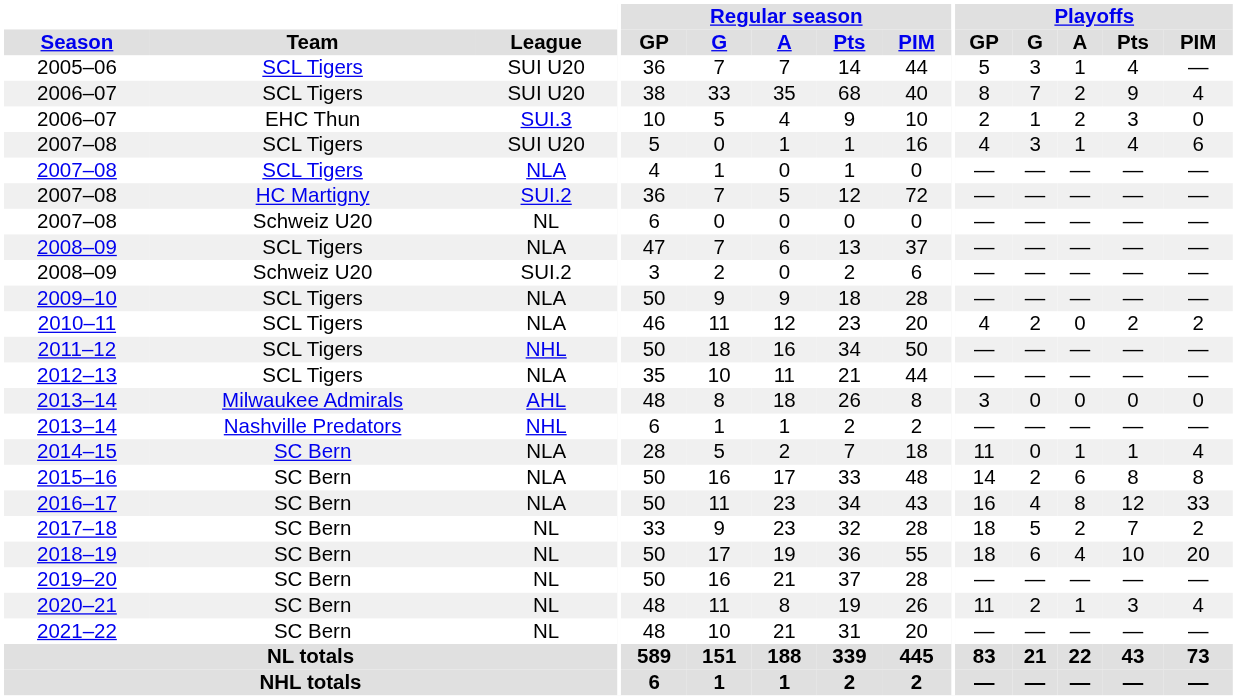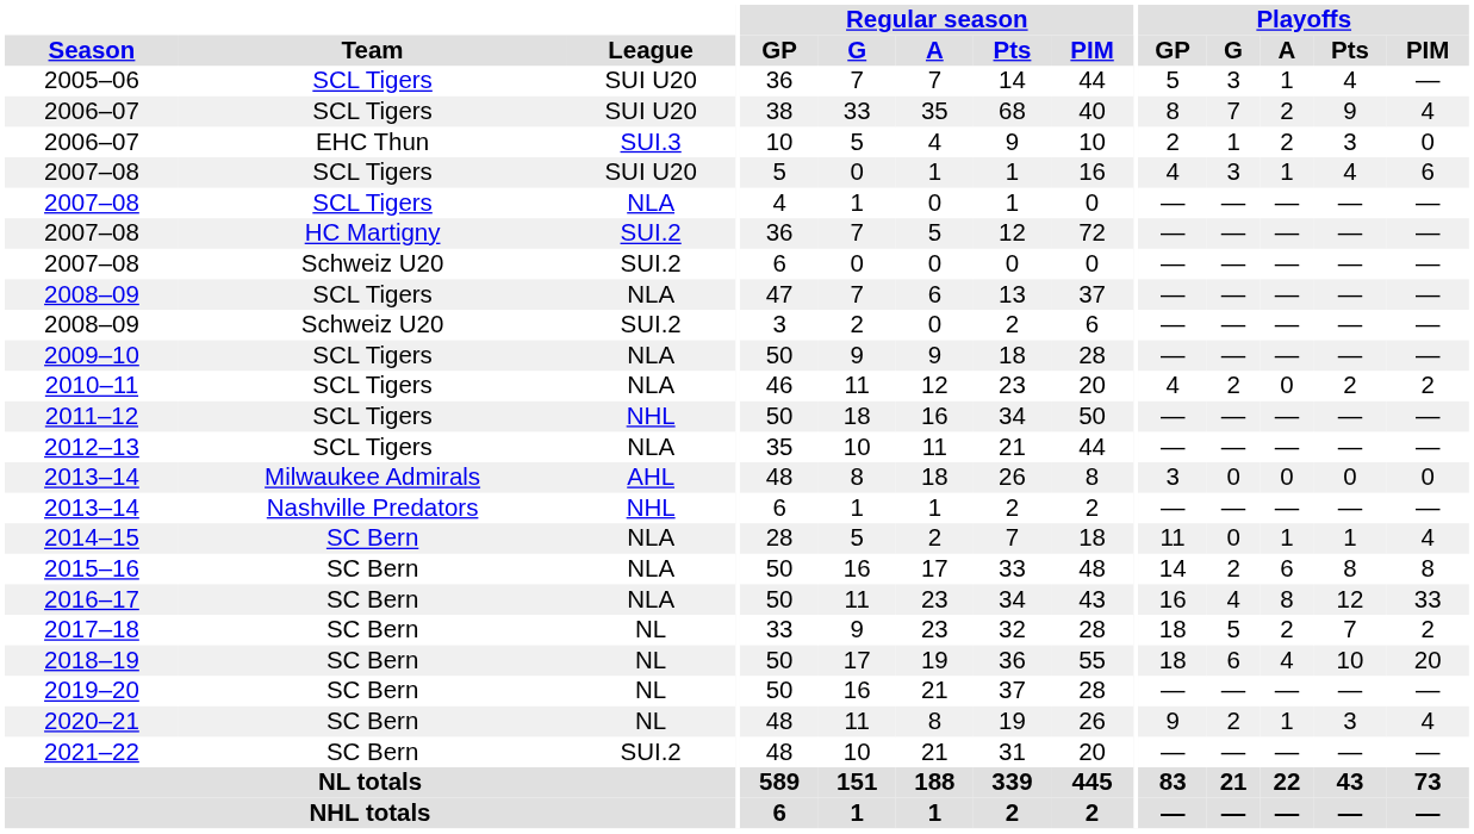 <table border="0" cellpadding="1" cellspacing="0" style="text-align:center; width:60em">
 <tr bgcolor="#e0e0e0">
 <th colspan="3" bgcolor="#ffffff"></th>
 <th rowspan="99" bgcolor="#ffffff"></th>
 <th colspan="5"><a href='#'>Regular season</a></th>
 <th rowspan="99" bgcolor="#ffffff"></th>
 <th colspan="5"><a href='#'>Playoffs</a></th>
 </tr>
 <tr bgcolor="#e0e0e0">
 <th><a href='#'>Season</a></th>
 <th>Team</th>
 <th>League</th>
 <th>GP</th>
 <th><a href='#'>G</a></th>
 <th><a href='#'>A</a></th>
 <th><a href='#'>Pts</a></th>
 <th><a href='#'>PIM</a></th>
 <th>GP</th>
 <th>G</th>
 <th>A</th>
 <th>Pts</th>
 <th>PIM</th>
 </tr>
 <tr>
 <td>2005–06</td>
 <td><a href='#'>SCL Tigers</a></td>
 <td>SUI U20</td>
 <td>36</td>
 <td>7</td>
 <td>7</td>
 <td>14</td>
 <td>44</td>
 <td>5</td>
 <td>3</td>
 <td>1</td>
 <td>4</td>
 <td>—</td>
 </tr>
 <tr bgcolor="#f0f0f0">
 <td>2006–07</td>
 <td>SCL Tigers</td>
 <td>SUI U20</td>
 <td>38</td>
 <td>33</td>
 <td>35</td>
 <td>68</td>
 <td>40</td>
 <td>8</td>
 <td>7</td>
 <td>2</td>
 <td>9</td>
 <td>4</td>
 </tr>
 <tr>
 <td>2006–07</td>
 <td>EHC Thun</td>
 <td><a href='#'>SUI.3</a></td>
 <td>10</td>
 <td>5</td>
 <td>4</td>
 <td>9</td>
 <td>10</td>
 <td>2</td>
 <td>1</td>
 <td>2</td>
 <td>3</td>
 <td>0</td>
 </tr>
 <tr bgcolor="#f0f0f0">
 <td>2007–08</td>
 <td>SCL Tigers</td>
 <td>SUI U20</td>
 <td>5</td>
 <td>0</td>
 <td>1</td>
 <td>1</td>
 <td>16</td>
 <td>4</td>
 <td>3</td>
 <td>1</td>
 <td>4</td>
 <td>6</td>
 </tr>
 <tr>
 <td><a href='#'>2007–08</a></td>
 <td><a href='#'>SCL Tigers</a></td>
 <td><a href='#'>NLA</a></td>
 <td>4</td>
 <td>1</td>
 <td>0</td>
 <td>1</td>
 <td>0</td>
 <td>—</td>
 <td>—</td>
 <td>—</td>
 <td>—</td>
 <td>—</td>
 </tr>
 <tr bgcolor="#f0f0f0">
 <td>2007–08</td>
 <td><a href='#'>HC Martigny</a></td>
 <td><a href='#'>SUI.2</a></td>
 <td>36</td>
 <td>7</td>
 <td>5</td>
 <td>12</td>
 <td>72</td>
 <td>—</td>
 <td>—</td>
 <td>—</td>
 <td>—</td>
 <td>—</td>
 </tr>
 <tr>
 <td>2007–08</td>
 <td>Schweiz U20</td>
-<td>NL</td>
+<td>SUI.2</td>
 <td>6</td>
 <td>0</td>
 <td>0</td>
 <td>0</td>
 <td>0</td>
 <td>—</td>
 <td>—</td>
 <td>—</td>
 <td>—</td>
 <td>—</td>
 </tr>
 <tr bgcolor="#f0f0f0">
 <td><a href='#'>2008–09</a></td>
 <td>SCL Tigers</td>
 <td>NLA</td>
 <td>47</td>
 <td>7</td>
 <td>6</td>
 <td>13</td>
 <td>37</td>
 <td>—</td>
 <td>—</td>
 <td>—</td>
 <td>—</td>
 <td>—</td>
 </tr>
 <tr>
 <td>2008–09</td>
 <td>Schweiz U20</td>
 <td>SUI.2</td>
 <td>3</td>
 <td>2</td>
 <td>0</td>
 <td>2</td>
 <td>6</td>
 <td>—</td>
 <td>—</td>
 <td>—</td>
 <td>—</td>
 <td>—</td>
 </tr>
 <tr bgcolor="#f0f0f0">
 <td><a href='#'>2009–10</a></td>
 <td>SCL Tigers</td>
 <td>NLA</td>
 <td>50</td>
 <td>9</td>
 <td>9</td>
 <td>18</td>
 <td>28</td>
 <td>—</td>
 <td>—</td>
 <td>—</td>
 <td>—</td>
 <td>—</td>
 </tr>
 <tr>
 <td><a href='#'>2010–11</a></td>
 <td>SCL Tigers</td>
 <td>NLA</td>
 <td>46</td>
 <td>11</td>
 <td>12</td>
 <td>23</td>
 <td>20</td>
 <td>4</td>
 <td>2</td>
 <td>0</td>
 <td>2</td>
 <td>2</td>
 </tr>
 <tr bgcolor="#f0f0f0">
 <td><a href='#'>2011–12</a></td>
 <td>SCL Tigers</td>
 <td><a href='#'>NHL</a></td>
 <td>50</td>
 <td>18</td>
 <td>16</td>
 <td>34</td>
 <td>50</td>
 <td>—</td>
 <td>—</td>
 <td>—</td>
 <td>—</td>
 <td>—</td>
 </tr>
 <tr>
 <td><a href='#'>2012–13</a></td>
 <td>SCL Tigers</td>
 <td>NLA</td>
 <td>35</td>
 <td>10</td>
 <td>11</td>
 <td>21</td>
 <td>44</td>
 <td>—</td>
 <td>—</td>
 <td>—</td>
 <td>—</td>
 <td>—</td>
 </tr>
 <tr bgcolor="#f0f0f0">
 <td><a href='#'>2013–14</a></td>
 <td><a href='#'>Milwaukee Admirals</a></td>
 <td><a href='#'>AHL</a></td>
 <td>48</td>
 <td>8</td>
 <td>18</td>
 <td>26</td>
 <td>8</td>
 <td>3</td>
 <td>0</td>
 <td>0</td>
 <td>0</td>
 <td>0</td>
 </tr>
 <tr>
 <td><a href='#'>2013–14</a></td>
 <td><a href='#'>Nashville Predators</a></td>
 <td><a href='#'>NHL</a></td>
 <td>6</td>
 <td>1</td>
 <td>1</td>
 <td>2</td>
 <td>2</td>
 <td>—</td>
 <td>—</td>
 <td>—</td>
 <td>—</td>
 <td>—</td>
 </tr>
 <tr bgcolor="#f0f0f0">
 <td><a href='#'>2014–15</a></td>
 <td><a href='#'>SC Bern</a></td>
 <td>NLA</td>
 <td>28</td>
 <td>5</td>
 <td>2</td>
 <td>7</td>
 <td>18</td>
 <td>11</td>
 <td>0</td>
 <td>1</td>
 <td>1</td>
 <td>4</td>
 </tr>
 <tr>
 <td><a href='#'>2015–16</a></td>
 <td>SC Bern</td>
 <td>NLA</td>
 <td>50</td>
 <td>16</td>
 <td>17</td>
 <td>33</td>
 <td>48</td>
 <td>14</td>
 <td>2</td>
 <td>6</td>
 <td>8</td>
 <td>8</td>
 </tr>
 <tr bgcolor="#f0f0f0">
 <td><a href='#'>2016–17</a></td>
 <td>SC Bern</td>
 <td>NLA</td>
 <td>50</td>
 <td>11</td>
 <td>23</td>
 <td>34</td>
 <td>43</td>
 <td>16</td>
 <td>4</td>
 <td>8</td>
 <td>12</td>
 <td>33</td>
 </tr>
 <tr>
 <td><a href='#'>2017–18</a></td>
 <td>SC Bern</td>
 <td>NL</td>
 <td>33</td>
 <td>9</td>
 <td>23</td>
 <td>32</td>
 <td>28</td>
 <td>18</td>
 <td>5</td>
 <td>2</td>
 <td>7</td>
 <td>2</td>
 </tr>
 <tr bgcolor="#f0f0f0">
 <td><a href='#'>2018–19</a></td>
 <td>SC Bern</td>
 <td>NL</td>
 <td>50</td>
 <td>17</td>
 <td>19</td>
 <td>36</td>
 <td>55</td>
 <td>18</td>
 <td>6</td>
 <td>4</td>
 <td>10</td>
 <td>20</td>
 </tr>
 <tr>
 <td><a href='#'>2019–20</a></td>
 <td>SC Bern</td>
 <td>NL</td>
 <td>50</td>
 <td>16</td>
 <td>21</td>
 <td>37</td>
 <td>28</td>
 <td>—</td>
 <td>—</td>
 <td>—</td>
 <td>—</td>
 <td>—</td>
 </tr>
 <tr bgcolor="#f0f0f0">
 <td><a href='#'>2020–21</a></td>
 <td>SC Bern</td>
 <td>NL</td>
 <td>48</td>
 <td>11</td>
 <td>8</td>
 <td>19</td>
 <td>26</td>
-<td>11</td>
+<td>9</td>
 <td>2</td>
 <td>1</td>
 <td>3</td>
 <td>4</td>
 </tr>
 <tr>
 <td><a href='#'>2021–22</a></td>
 <td>SC Bern</td>
-<td>NL</td>
+<td>SUI.2</td>
 <td>48</td>
 <td>10</td>
 <td>21</td>
 <td>31</td>
 <td>20</td>
 <td>—</td>
 <td>—</td>
 <td>—</td>
 <td>—</td>
 <td>—</td>
 </tr>
 <tr bgcolor="#e0e0e0">
 <th colspan="3">NL totals</th>
 <th>589</th>
 <th>151</th>
 <th>188</th>
 <th>339</th>
 <th>445</th>
 <th>83</th>
 <th>21</th>
 <th>22</th>
 <th>43</th>
 <th>73</th>
 </tr>
 <tr bgcolor="#e0e0e0">
 <th colspan="3">NHL totals</th>
 <th>6</th>
 <th>1</th>
 <th>1</th>
 <th>2</th>
 <th>2</th>
 <th>—</th>
 <th>—</th>
 <th>—</th>
 <th>—</th>
 <th>—</th>
 </tr>
 </table>
